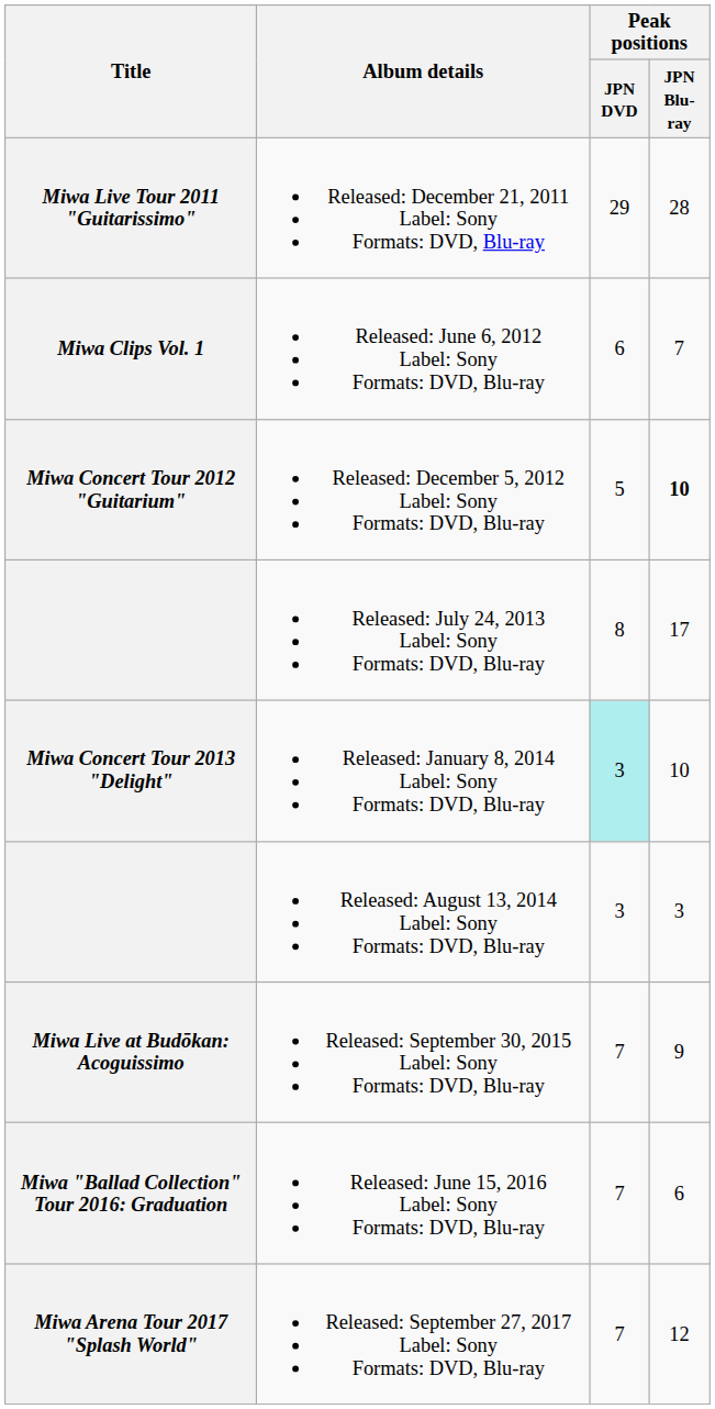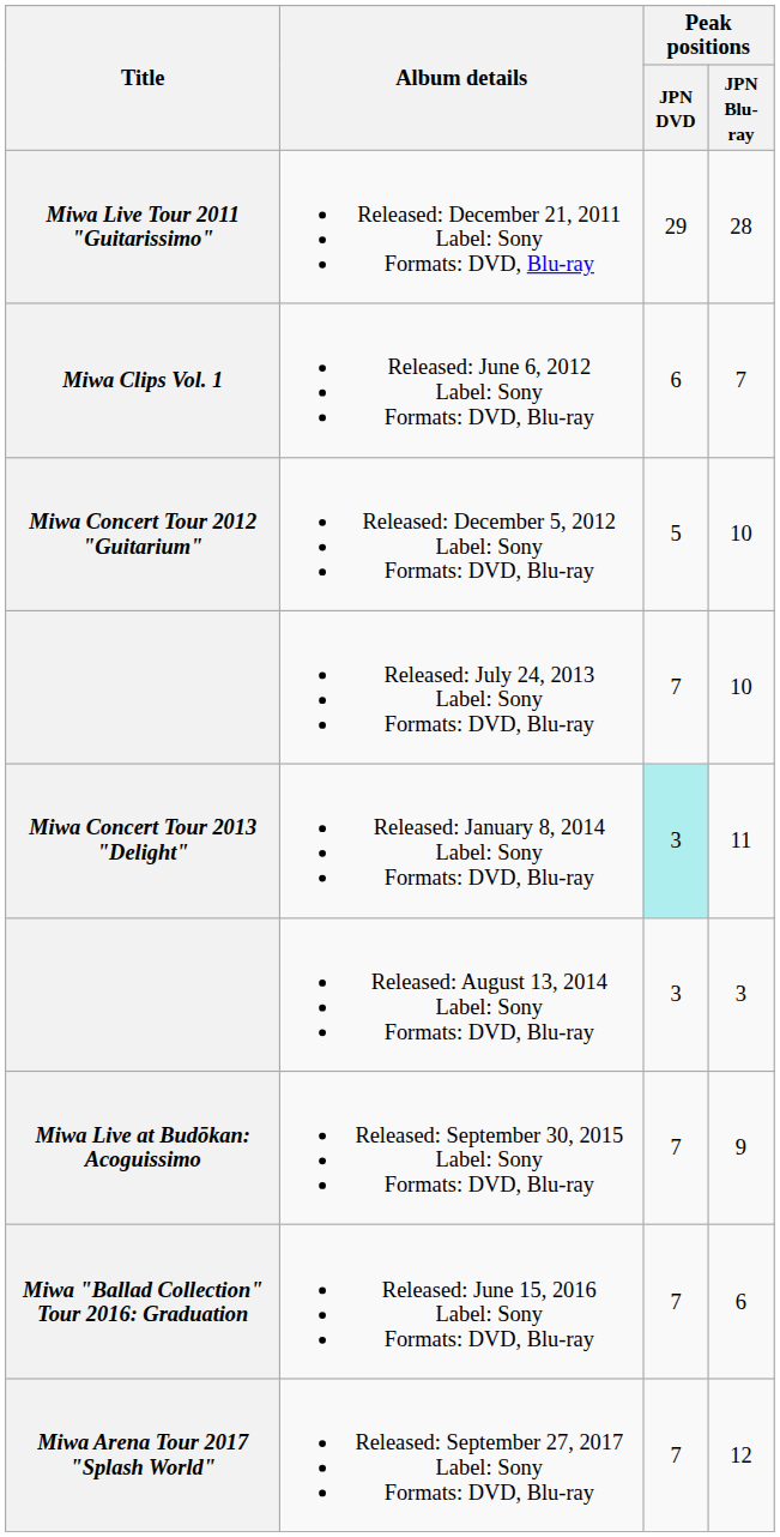 <table class="wikitable plainrowheaders" style="text-align:center;" border="1">
 <tr>
 <th style="width:12em;" rowspan="2">Title</th>
 <th style="width:16em;" rowspan="2">Album details</th>
 <th colspan="3">Peak positions</th>
 </tr>
 <tr>
 <th style="width:2.5em;"><small>JPN DVD</small><br></th>
 <th style="width:2.5em;"><small>JPN Blu-ray</small><br></th>
 </tr>
 <tr>
 <th scope="row"><em>Miwa Live Tour 2011 "Guitarissimo"</em></th>
 <td><br><ul><li>Released: December 21, 2011 </li><li>Label: Sony</li><li>Formats: DVD, <a href='#'>Blu-ray</a></li></ul></td>
 <td>29</td>
 <td>28</td>
 </tr>
 <tr>
 <th scope="row"><em>Miwa Clips Vol. 1</em></th>
 <td><br><ul><li>Released: June 6, 2012 </li><li>Label: Sony</li><li>Formats: DVD, Blu-ray</li></ul></td>
 <td>6</td>
 <td>7</td>
 </tr>
 <tr>
 <th scope="row"><em>Miwa Concert Tour 2012 "Guitarium"</em></th>
 <td><br><ul><li>Released: December 5, 2012 </li><li>Label: Sony</li><li>Formats: DVD, Blu-ray</li></ul></td>
 <td>5</td>
-<td><strong>10</strong></td>
+<td>10</td>
 </tr>
 <tr>
 <th scope="row"></th>
 <td><br><ul><li>Released: July 24, 2013 </li><li>Label: Sony</li><li>Formats: DVD, Blu-ray</li></ul></td>
-<td>8</td>
-<td>17</td>
+<td>7</td>
+<td>10</td>
 </tr>
 <tr>
 <th scope="row"><em>Miwa Concert Tour 2013 "Delight"</em></th>
 <td><br><ul><li>Released: January 8, 2014 </li><li>Label: Sony</li><li>Formats: DVD, Blu-ray</li></ul></td>
 <td style="background: paleturquoise;">3</td>
-<td>10</td>
+<td>11</td>
 </tr>
 <tr>
 <th scope="row"></th>
 <td><br><ul><li>Released: August 13, 2014 </li><li>Label: Sony</li><li>Formats: DVD, Blu-ray</li></ul></td>
 <td>3</td>
 <td>3</td>
 </tr>
 <tr>
 <th scope="row"><em>Miwa Live at Budōkan: Acoguissimo</em></th>
 <td><br><ul><li>Released: September 30, 2015 </li><li>Label: Sony</li><li>Formats: DVD, Blu-ray</li></ul></td>
 <td>7</td>
 <td>9</td>
 </tr>
 <tr>
 <th scope="row"><em>Miwa "Ballad Collection" Tour 2016: Graduation</em></th>
 <td><br><ul><li>Released: June 15, 2016 </li><li>Label: Sony</li><li>Formats: DVD, Blu-ray</li></ul></td>
 <td>7</td>
 <td>6</td>
 </tr>
 <tr>
 <th scope="row"><em>Miwa Arena Tour 2017 "Splash World"</em></th>
 <td><br><ul><li>Released: September 27, 2017 </li><li>Label: Sony</li><li>Formats: DVD, Blu-ray</li></ul></td>
 <td>7</td>
 <td>12</td>
 </tr>
 </table>
